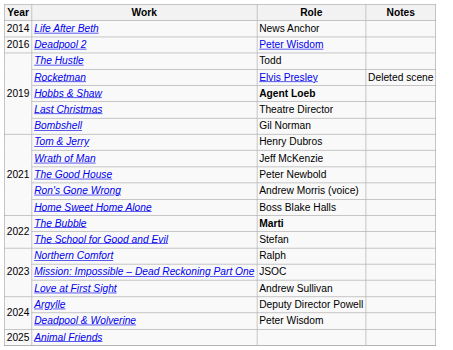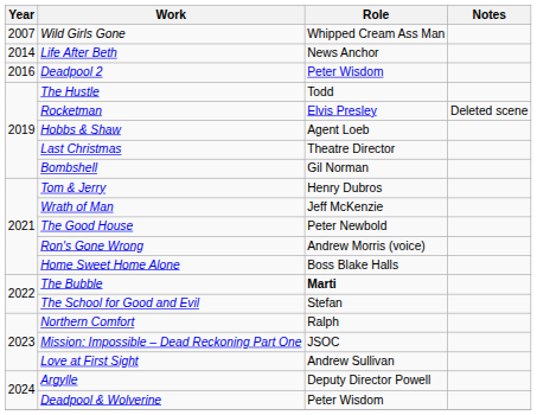 <table class="wikitable sortable">
 <tr>
 <th>Year</th>
 <th>Work</th>
 <th>Role</th>
 <th>Notes</th>
+</tr>
+<tr>
+<td>2007</td>
+<td><em>Wild Girls Gone</em></td>
+<td>Whipped Cream Ass Man</td>
+<td></td>
 </tr>
 <tr>
 <td>2014</td>
 <td><em><a href='#'>Life After Beth</a></em></td>
 <td>News Anchor</td>
 <td></td>
 </tr>
 <tr>
 <td>2016</td>
 <td><em><a href='#'>Deadpool 2</a></em></td>
 <td><a href='#'>Peter Wisdom</a></td>
 <td></td>
 </tr>
 <tr>
 <td rowspan="5">2019</td>
 <td><em><a href='#'>The Hustle</a></em></td>
 <td>Todd</td>
 <td></td>
 </tr>
 <tr>
 <td><em><a href='#'>Rocketman</a></em></td>
 <td><a href='#'>Elvis Presley</a></td>
 <td>Deleted scene</td>
 </tr>
 <tr>
 <td><em><a href='#'>Hobbs & Shaw</a></em></td>
-<td><strong>Agent Loeb</strong></td>
+<td>Agent Loeb</td>
 <td></td>
 </tr>
 <tr>
 <td><em><a href='#'>Last Christmas</a></em></td>
 <td>Theatre Director</td>
 <td></td>
 </tr>
 <tr>
 <td><em><a href='#'>Bombshell</a></em></td>
 <td>Gil Norman</td>
 <td></td>
 </tr>
 <tr>
 <td rowspan="5">2021</td>
 <td><em><a href='#'>Tom & Jerry</a></em></td>
 <td>Henry Dubros</td>
 <td></td>
 </tr>
 <tr>
 <td><em><a href='#'>Wrath of Man</a></em></td>
 <td>Jeff McKenzie</td>
 <td></td>
 </tr>
 <tr>
 <td><em><a href='#'>The Good House</a></em></td>
 <td>Peter Newbold</td>
 <td></td>
 </tr>
 <tr>
 <td><em><a href='#'>Ron's Gone Wrong</a></em></td>
 <td>Andrew Morris (voice)</td>
 <td></td>
 </tr>
 <tr>
 <td><em><a href='#'>Home Sweet Home Alone</a></em></td>
 <td>Boss Blake Halls</td>
 <td></td>
 </tr>
 <tr>
 <td rowspan="2">2022</td>
 <td><em><a href='#'>The Bubble</a></em></td>
 <td><strong>Marti</strong></td>
 <td></td>
 </tr>
 <tr>
 <td><em><a href='#'>The School for Good and Evil</a></em></td>
 <td>Stefan</td>
 <td></td>
 </tr>
 <tr>
 <td rowspan="3">2023</td>
 <td><em><a href='#'>Northern Comfort</a></em></td>
 <td>Ralph</td>
 <td></td>
 </tr>
 <tr>
 <td><em><a href='#'>Mission: Impossible – Dead Reckoning Part One</a></em></td>
 <td>JSOC</td>
 <td></td>
 </tr>
 <tr>
 <td><em><a href='#'>Love at First Sight</a></em></td>
 <td>Andrew Sullivan</td>
 <td></td>
 </tr>
 <tr>
 <td rowspan="2">2024</td>
 <td><em><a href='#'>Argylle</a></em></td>
 <td>Deputy Director Powell</td>
 <td></td>
 </tr>
 <tr>
 <td><em><a href='#'>Deadpool & Wolverine</a></em></td>
 <td>Peter Wisdom</td>
 <td></td>
 </tr>
 <tr>
-<td>2025</td>
-<td><em><a href='#'>Animal Friends</a></em></td>
-<td></td>
-<td></td>
-</tr>
-<tr>
 </tr>
 </table>
